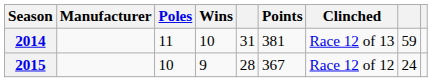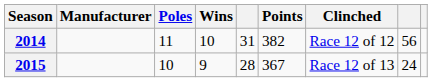 <table class="wikitable">
 <tr>
 <th>Season</th>
 <th>Manufacturer</th>
 <th><a href='#'>Poles</a></th>
 <th>Wins</th>
 <th></th>
 <th>Points</th>
 <th>Clinched</th>
 <th></th>
 <th></th>
 </tr>
 <tr>
 <th><a href='#'>2014</a></th>
 <td></td>
 <td>11</td>
 <td>10</td>
 <td>31</td>
-<td>381</td>
-<td><a href='#'>Race 12</a> of 13</td>
-<td>59</td>
+<td>382</td>
+<td><a href='#'>Race 12</a> of 12</td>
+<td>56</td>
 <td></td>
 </tr>
 <tr>
 <th><a href='#'>2015</a></th>
 <td></td>
 <td>10</td>
 <td>9</td>
 <td>28</td>
 <td>367</td>
-<td><a href='#'>Race 12</a> of 12</td>
+<td><a href='#'>Race 12</a> of 13</td>
 <td>24</td>
 <td></td>
 </tr>
 </table>
